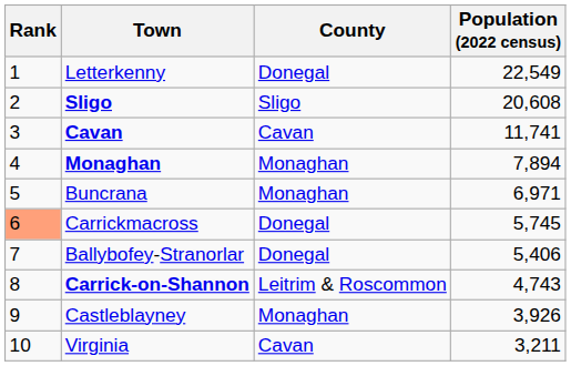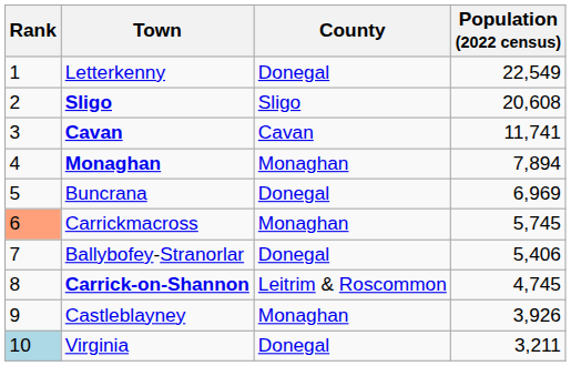 <table class="wikitable">
 <tr>
 <th>Rank</th>
 <th>Town</th>
 <th>County</th>
 <th>Population<br><small>(2022 census)</small></th>
 </tr>
 <tr>
 <td align=left>1</td>
 <td><a href='#'>Letterkenny</a></td>
 <td><a href='#'>Donegal</a></td>
 <td align=right>22,549</td>
 </tr>
 <tr>
 <td align=left>2</td>
 <td><strong><a href='#'>Sligo</a></strong></td>
 <td><a href='#'>Sligo</a></td>
 <td align=right>20,608</td>
 </tr>
 <tr>
 <td align=left>3</td>
 <td><strong><a href='#'>Cavan</a></strong></td>
 <td><a href='#'>Cavan</a></td>
 <td align=right>11,741</td>
 </tr>
 <tr>
 <td align=left>4</td>
 <td><strong><a href='#'>Monaghan</a></strong></td>
 <td><a href='#'>Monaghan</a></td>
 <td align=right>7,894</td>
 </tr>
 <tr>
 <td align=left>5</td>
 <td><a href='#'>Buncrana</a></td>
-<td><a href='#'>Monaghan</a></td>
-<td align=right>6,971</td>
+<td><a href='#'>Donegal</a></td>
+<td align=right>6,969</td>
 </tr>
 <tr>
 <td align=left style="background: lightsalmon;">6</td>
 <td><a href='#'>Carrickmacross</a></td>
-<td><a href='#'>Donegal</a></td>
+<td><a href='#'>Monaghan</a></td>
 <td align=right>5,745</td>
 </tr>
 <tr>
 <td align=left>7</td>
 <td><a href='#'>Ballybofey</a>-<a href='#'>Stranorlar</a></td>
 <td><a href='#'>Donegal</a></td>
 <td align=right>5,406</td>
 </tr>
 <tr>
 <td align=left>8</td>
 <td><strong><a href='#'>Carrick-on-Shannon</a></strong></td>
 <td><a href='#'>Leitrim</a> & <a href='#'>Roscommon</a></td>
-<td align=right>4,743</td>
+<td align=right>4,745</td>
 </tr>
 <tr>
 <td align=left>9</td>
 <td><a href='#'>Castleblayney</a></td>
 <td><a href='#'>Monaghan</a></td>
 <td align=right>3,926</td>
 </tr>
 <tr>
-<td align=left>10</td>
+<td align=left style="background: lightblue;">10</td>
 <td><a href='#'>Virginia</a></td>
-<td><a href='#'>Cavan</a></td>
+<td><a href='#'>Donegal</a></td>
 <td align=right>3,211</td>
 </tr>
 </table>
